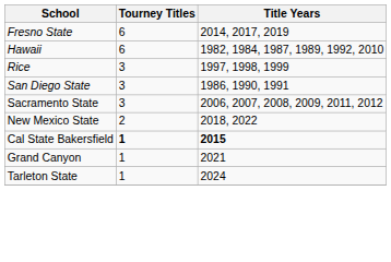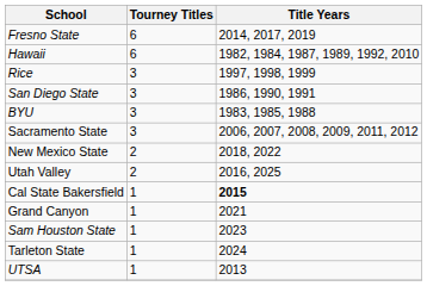 <table class="wikitable">
 <tr>
 <th>School</th>
 <th>Tourney Titles</th>
 <th>Title Years</th>
 </tr>
 <tr>
 <td><em>Fresno State</em></td>
 <td>6</td>
 <td>2014, 2017, 2019</td>
 </tr>
 <tr>
 <td><em>Hawaii</em></td>
 <td>6</td>
 <td>1982, 1984, 1987, 1989, 1992, 2010</td>
 </tr>
 <tr>
 <td><em>Rice</em></td>
 <td>3</td>
 <td>1997, 1998, 1999</td>
 </tr>
 <tr>
 <td><em>San Diego State</em></td>
 <td>3</td>
 <td>1986, 1990, 1991</td>
 </tr>
 <tr>
+<td><em>BYU</em></td>
+<td>3</td>
+<td>1983, 1985, 1988</td>
+</tr>
+<tr>
 <td>Sacramento State</td>
 <td>3</td>
 <td>2006, 2007, 2008, 2009, 2011, 2012</td>
 </tr>
 <tr>
 <td>New Mexico State</td>
 <td>2</td>
 <td>2018, 2022</td>
 </tr>
 <tr>
+<td>Utah Valley</td>
+<td>2</td>
+<td>2016, 2025</td>
+</tr>
+<tr>
 <td>Cal State Bakersfield</td>
-<td><strong>1</strong></td>
+<td>1</td>
 <td><strong>2015</strong></td>
 </tr>
 <tr>
 <td>Grand Canyon</td>
 <td>1</td>
 <td>2021</td>
 </tr>
 <tr>
+<td><em>Sam Houston State</em></td>
+<td>1</td>
+<td>2023</td>
+</tr>
+<tr>
 <td>Tarleton State</td>
 <td>1</td>
 <td>2024</td>
 </tr>
 <tr>
+<td><em>UTSA</em></td>
+<td>1</td>
+<td>2013</td>
+</tr>
+<tr>
 </tr>
 </table>
